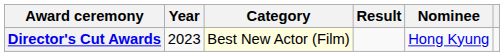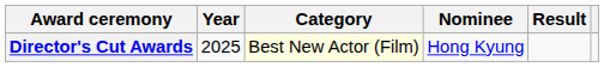 <table class="wikitable plainrowheaders sortable">
 <tr>
 <th scope="col">Award ceremony</th>
 <th scope="col">Year</th>
 <th scope="col">Category</th>
+<th scope="col">Nominee</th>
 <th scope="col">Result</th>
-<th scope="col">Nominee</th>
 <th scope="col" class="unsortable"></th>
 </tr>
 <tr>
 <th scope="row"><a href='#'>Director's Cut Awards</a></th>
-<td style="text-align:center">2023</td>
+<td style="text-align:center">2025</td>
 <td style="background: lightyellow;">Best New Actor (Film)</td>
+<td><a href='#'>Hong Kyung</a></td>
 <td></td>
-<td><a href='#'>Hong Kyung</a></td>
 <td style="text-align:center"></td>
 </tr>
 </table>
